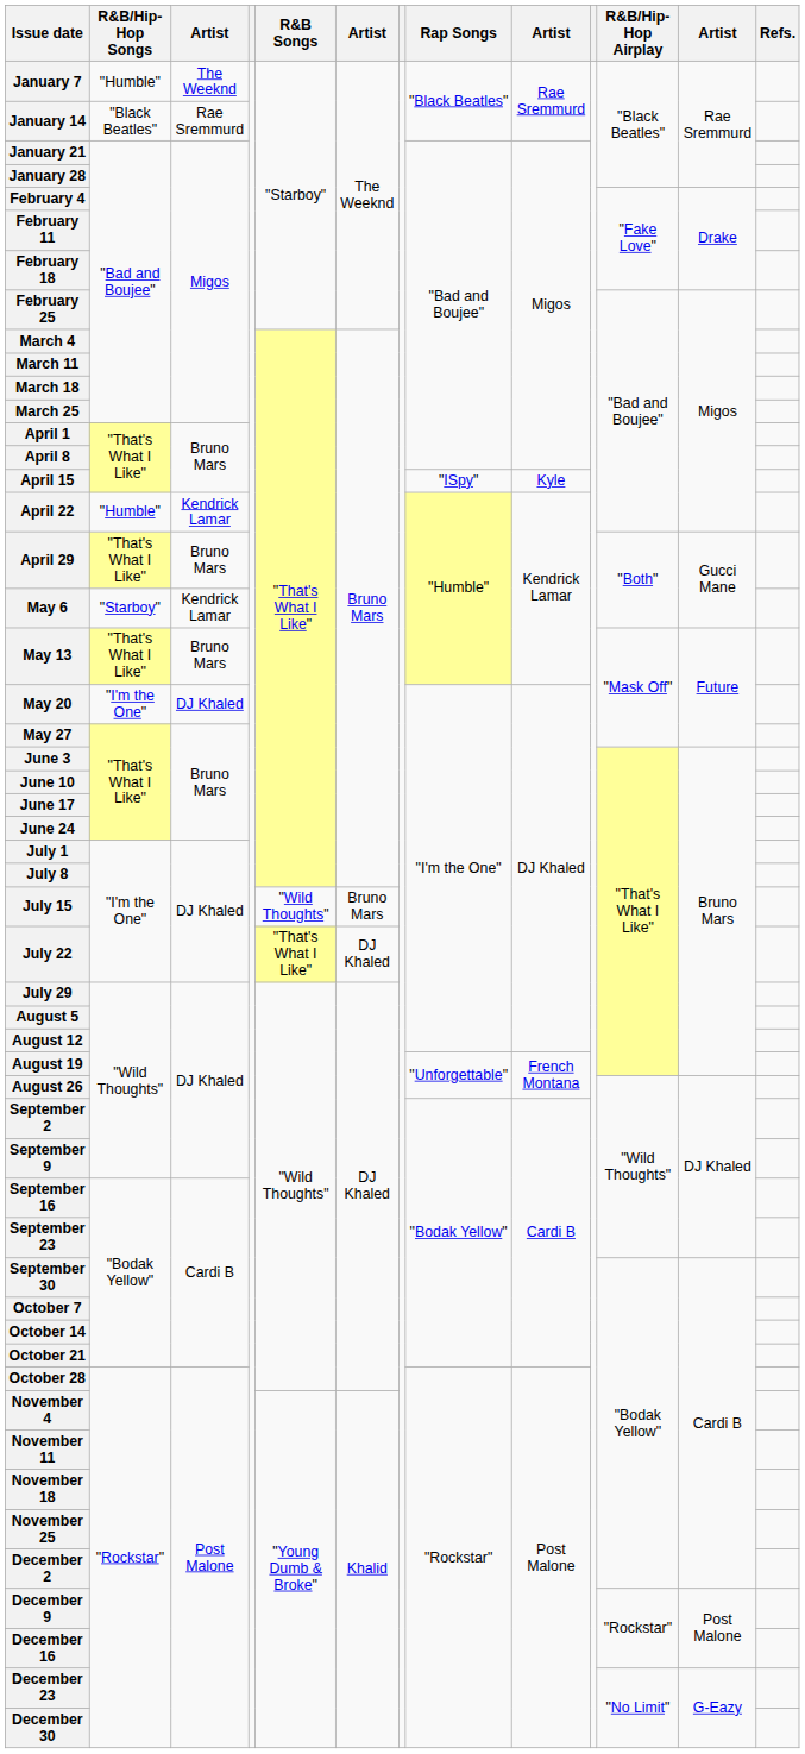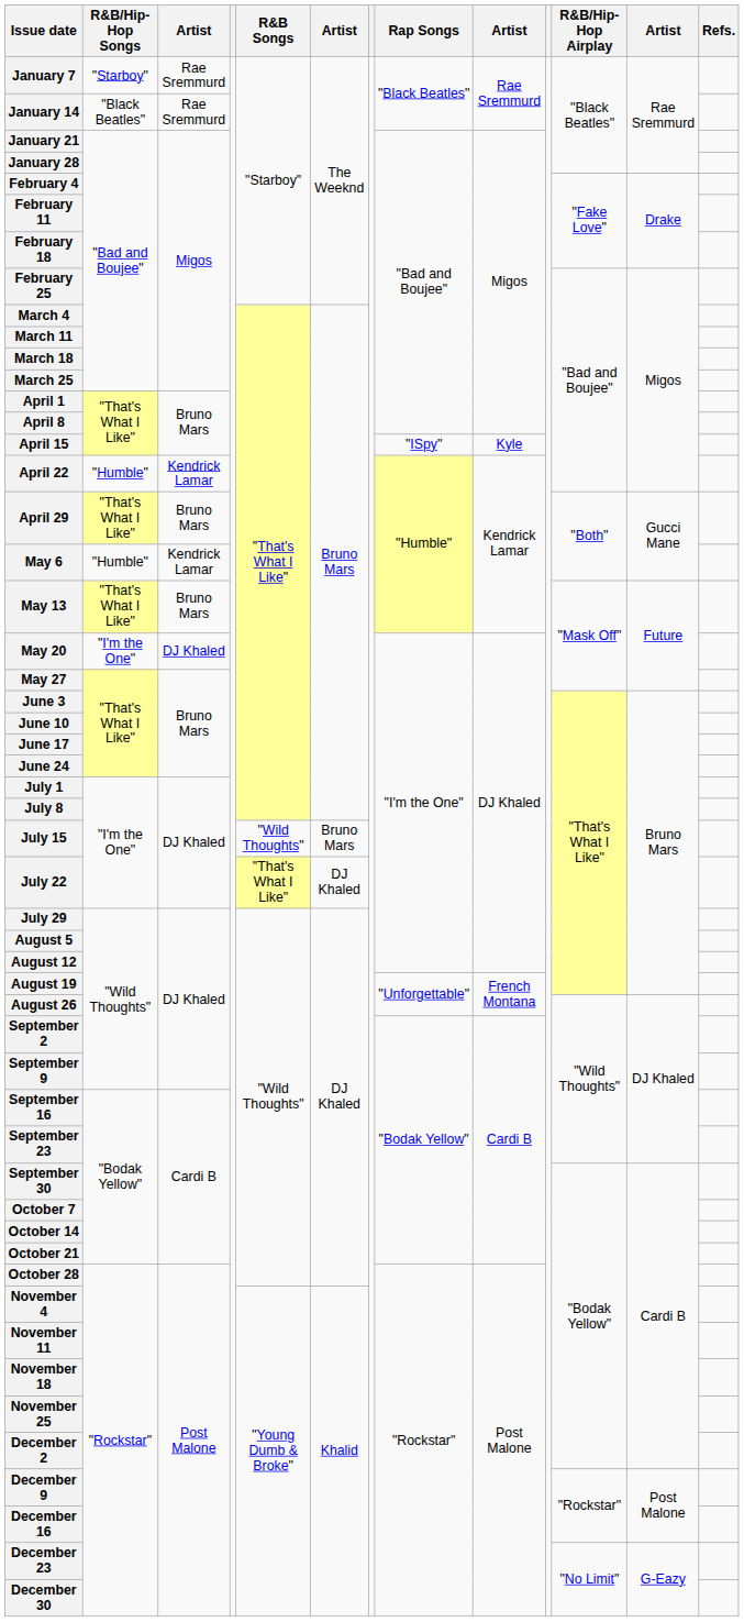 <table class="wikitable plainrowheaders" style="text-align:center;">
 <tr>
 <th>Issue date</th>
 <th>R&B/Hip-Hop Songs</th>
 <th>Artist</th>
 <th></th>
 <th>R&B Songs</th>
 <th>Artist</th>
 <th></th>
 <th>Rap Songs</th>
 <th>Artist</th>
 <th></th>
 <th>R&B/Hip-Hop Airplay</th>
 <th>Artist</th>
 <th>Refs.</th>
 </tr>
 <tr>
 <th scope=row>January 7</th>
-<td>"Humble"</td>
-<td><a href='#'>The Weeknd</a> </td>
+<td>"<a href='#'>Starboy</a>"</td>
+<td>Rae Sremmurd </td>
 <td rowspan="52"></td>
 <td rowspan="8">"Starboy"</td>
 <td rowspan="8">The Weeknd </td>
 <td rowspan="52"></td>
 <td rowspan="2">"<a href='#'>Black Beatles</a>"</td>
 <td rowspan="2"><a href='#'>Rae Sremmurd</a> </td>
 <td rowspan="52"></td>
 <td rowspan="4">"Black Beatles"</td>
 <td rowspan="4">Rae Sremmurd </td>
 <td></td>
 </tr>
 <tr>
 <th scope=row>January 14</th>
 <td>"Black Beatles"</td>
 <td>Rae Sremmurd </td>
 <td></td>
 </tr>
 <tr>
 <th scope=row>January 21</th>
 <td rowspan="10">"<a href='#'>Bad and Boujee</a>"</td>
 <td rowspan="10"><a href='#'>Migos</a> </td>
 <td rowspan="12">"Bad and Boujee"</td>
 <td rowspan="12">Migos </td>
 <td></td>
 </tr>
 <tr>
 <th scope=row>January 28</th>
 <td></td>
 </tr>
 <tr>
 <th scope=row>February 4</th>
 <td rowspan="3">"<a href='#'>Fake Love</a>"</td>
 <td rowspan="3"><a href='#'>Drake</a></td>
 <td></td>
 </tr>
 <tr>
 <th scope=row>February 11</th>
 <td></td>
 </tr>
 <tr>
 <th scope=row>February 18</th>
 <td></td>
 </tr>
 <tr>
 <th scope=row>February 25</th>
 <td rowspan="9">"Bad and Boujee"</td>
 <td rowspan="9">Migos </td>
 <td></td>
 </tr>
 <tr>
 <th scope=row>March 4</th>
 <td bgcolor=#FFFF99 rowspan="19">"<a href='#'>That's What I Like</a>" </td>
 <td rowspan="19"><a href='#'>Bruno Mars</a></td>
 <td></td>
 </tr>
 <tr>
 <th scope=row>March 11</th>
 <td></td>
 </tr>
 <tr>
 <th scope=row>March 18</th>
 <td></td>
 </tr>
 <tr>
 <th scope=row>March 25</th>
 <td></td>
 </tr>
 <tr>
 <th scope=row>April 1</th>
 <td bgcolor=#FFFF99 rowspan="3">"That's What I Like" </td>
 <td rowspan="3">Bruno Mars</td>
 <td></td>
 </tr>
 <tr>
 <th scope=row>April 8</th>
 <td></td>
 </tr>
 <tr>
 <th scope=row>April 15</th>
 <td>"<a href='#'>ISpy</a>"</td>
 <td><a href='#'>Kyle</a> </td>
 <td></td>
 </tr>
 <tr>
 <th scope=row>April 22</th>
 <td>"<a href='#'>Humble</a>"</td>
 <td><a href='#'>Kendrick Lamar</a></td>
 <td bgcolor=#FFFF99 rowspan="4">"Humble" </td>
 <td rowspan="4">Kendrick Lamar</td>
 <td></td>
 </tr>
 <tr>
 <th scope=row>April 29</th>
 <td bgcolor=#FFFF99>"That's What I Like" </td>
 <td>Bruno Mars</td>
 <td rowspan="2">"<a href='#'>Both</a>"</td>
 <td rowspan="2">Gucci Mane </td>
 <td></td>
 </tr>
 <tr>
 <th scope=row>May 6</th>
-<td>"<a href='#'>Starboy</a>"</td>
+<td>"Humble"</td>
 <td>Kendrick Lamar</td>
 <td></td>
 </tr>
 <tr>
 <th scope=row>May 13</th>
 <td bgcolor=#FFFF99>"That's What I Like" </td>
 <td>Bruno Mars</td>
 <td rowspan="3">"<a href='#'>Mask Off</a>"</td>
 <td rowspan="3"><a href='#'>Future</a></td>
 <td></td>
 </tr>
 <tr>
 <th scope=row>May 20</th>
 <td>"<a href='#'>I'm the One</a>"</td>
 <td><a href='#'>DJ Khaled</a> </td>
 <td rowspan="13">"I'm the One"</td>
 <td rowspan="13">DJ Khaled </td>
 <td></td>
 </tr>
 <tr>
 <th scope=row>May 27</th>
 <td bgcolor=#FFFF99 rowspan="5">"That's What I Like" </td>
 <td rowspan="5">Bruno Mars</td>
 <td></td>
 </tr>
 <tr>
 <th scope=row>June 3</th>
 <td bgcolor=#FFFF99 rowspan="12">"That's What I Like" </td>
 <td rowspan="12">Bruno Mars</td>
 <td></td>
 </tr>
 <tr>
 <th scope=row>June 10</th>
 <td></td>
 </tr>
 <tr>
 <th scope=row>June 17</th>
 <td></td>
 </tr>
 <tr>
 <th scope=row>June 24</th>
 <td></td>
 </tr>
 <tr>
 <th scope=row>July 1</th>
 <td rowspan="4">"I'm the One"</td>
 <td rowspan="4">DJ Khaled </td>
 <td></td>
 </tr>
 <tr>
 <th scope=row>July 8</th>
 <td></td>
 </tr>
 <tr>
 <th scope=row>July 15</th>
 <td>"<a href='#'>Wild Thoughts</a>"</td>
 <td>Bruno Mars</td>
 <td></td>
 </tr>
 <tr>
 <th scope=row>July 22</th>
 <td bgcolor=#FFFF99>"That's What I Like" </td>
 <td>DJ Khaled </td>
 <td></td>
 </tr>
 <tr>
 <th scope=row>July 29</th>
 <td rowspan="7">"Wild Thoughts"</td>
 <td rowspan="7">DJ Khaled </td>
 <td rowspan="14">"Wild Thoughts"</td>
 <td rowspan="14">DJ Khaled </td>
 <td></td>
 </tr>
 <tr>
 <th scope=row>August 5</th>
 <td></td>
 </tr>
 <tr>
 <th scope=row>August 12</th>
 <td></td>
 </tr>
 <tr>
 <th scope=row>August 19</th>
 <td rowspan="2">"<a href='#'>Unforgettable</a>"</td>
 <td rowspan="2"><a href='#'>French Montana</a> </td>
 <td></td>
 </tr>
 <tr>
 <th scope=row>August 26</th>
 <td rowspan="5">"Wild Thoughts"</td>
 <td rowspan="5">DJ Khaled </td>
 <td></td>
 </tr>
 <tr>
 <th scope=row>September 2</th>
 <td rowspan="8">"<a href='#'>Bodak Yellow</a>"</td>
 <td rowspan="8"><a href='#'>Cardi B</a></td>
 <td></td>
 </tr>
 <tr>
 <th scope=row>September 9</th>
 <td></td>
 </tr>
 <tr>
 <th scope=row>September 16</th>
 <td rowspan="6">"Bodak Yellow"</td>
 <td rowspan="6">Cardi B</td>
 <td></td>
 </tr>
 <tr>
 <th scope=row>September 23</th>
 <td></td>
 </tr>
 <tr>
 <th scope=row>September 30</th>
 <td rowspan="10">"Bodak Yellow"</td>
 <td rowspan="10">Cardi B</td>
 <td></td>
 </tr>
 <tr>
 <th scope=row>October 7</th>
 <td></td>
 </tr>
 <tr>
 <th scope=row>October 14</th>
 <td></td>
 </tr>
 <tr>
 <th scope=row>October 21</th>
 <td></td>
 </tr>
 <tr>
 <th scope=row>October 28</th>
 <td rowspan="10">"<a href='#'>Rockstar</a>"</td>
 <td rowspan="10"><a href='#'>Post Malone</a> </td>
 <td rowspan="10">"Rockstar"</td>
 <td rowspan="10">Post Malone </td>
 <td></td>
 </tr>
 <tr>
 <th scope=row>November 4</th>
 <td rowspan="9">"<a href='#'>Young Dumb & Broke</a>"</td>
 <td rowspan="9"><a href='#'>Khalid</a></td>
 <td></td>
 </tr>
 <tr>
 <th scope=row>November 11</th>
 <td></td>
 </tr>
 <tr>
 <th scope=row>November 18</th>
 <td></td>
 </tr>
 <tr>
 <th scope=row>November 25</th>
 <td></td>
 </tr>
 <tr>
 <th scope=row>December 2</th>
 <td></td>
 </tr>
 <tr>
 <th scope=row>December 9</th>
 <td rowspan="2">"Rockstar"</td>
 <td rowspan="2">Post Malone </td>
 <td></td>
 </tr>
 <tr>
 <th scope=row>December 16</th>
 <td></td>
 </tr>
 <tr>
 <th scope=row>December 23</th>
 <td rowspan="2">"<a href='#'>No Limit</a>"</td>
 <td rowspan="2"><a href='#'>G-Eazy</a> </td>
 <td></td>
 </tr>
 <tr>
 <th scope=row>December 30</th>
 <td></td>
 </tr>
 </table>
